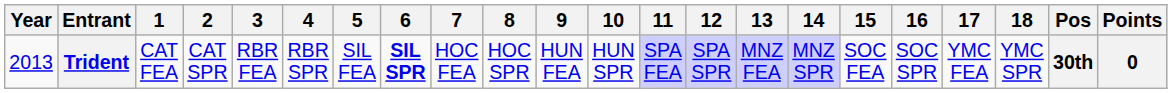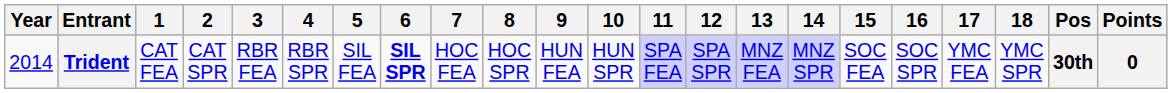 <table class="wikitable" style="text-align:center; font-size:85%">
 <tr>
 <th>Year</th>
 <th>Entrant</th>
 <th>1</th>
 <th>2</th>
 <th>3</th>
 <th>4</th>
 <th>5</th>
 <th>6</th>
 <th>7</th>
 <th>8</th>
 <th>9</th>
 <th>10</th>
 <th>11</th>
 <th>12</th>
 <th>13</th>
 <th>14</th>
 <th>15</th>
 <th>16</th>
 <th>17</th>
 <th>18</th>
 <th>Pos</th>
 <th>Points</th>
 </tr>
 <tr>
-<td><a href='#'>2013</a></td>
+<td><a href='#'>2014</a></td>
 <th><a href='#'>Trident</a></th>
 <td><a href='#'>CAT<br>FEA</a></td>
 <td><a href='#'>CAT<br>SPR</a></td>
 <td><a href='#'>RBR<br>FEA</a></td>
 <td><a href='#'>RBR<br>SPR</a></td>
 <td><a href='#'>SIL<br>FEA</a></td>
 <td><strong><a href='#'>SIL<br>SPR</a></strong></td>
 <td><a href='#'>HOC<br>FEA</a></td>
 <td><a href='#'>HOC<br>SPR</a></td>
 <td><a href='#'>HUN<br>FEA</a></td>
 <td><a href='#'>HUN<br>SPR</a></td>
 <td style="background:#CFCFFF;"><a href='#'>SPA<br>FEA</a><br></td>
 <td style="background:#CFCFFF;"><a href='#'>SPA<br>SPR</a><br></td>
 <td style="background:#CFCFFF;"><a href='#'>MNZ<br>FEA</a><br></td>
 <td style="background:#CFCFFF;"><a href='#'>MNZ<br>SPR</a><br></td>
 <td><a href='#'>SOC<br>FEA</a></td>
 <td><a href='#'>SOC<br>SPR</a></td>
 <td><a href='#'>YMC<br>FEA</a></td>
 <td><a href='#'>YMC<br>SPR</a></td>
 <th>30th</th>
 <th>0</th>
 </tr>
 </table>
